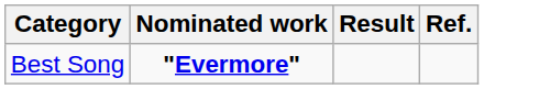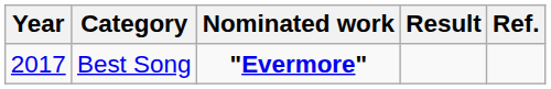 <table class="wikitable plainrowheaders" style="text-align:center;">
 <tr>
+<th>Year</th>
 <th>Category</th>
 <th>Nominated work</th>
 <th>Result</th>
 <th>Ref.</th>
 </tr>
 <tr>
+<td><a href='#'>2017</a></td>
 <td><a href='#'>Best Song</a></td>
 <td><strong>"<a href='#'>Evermore</a>" </strong></td>
 <td></td>
 <td></td>
 </tr>
 </table>
